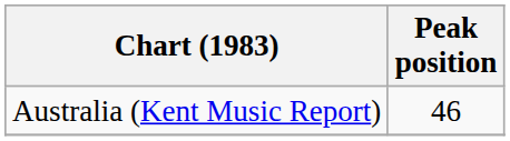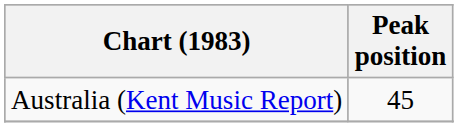 <table class="wikitable sortable">
 <tr>
 <th>Chart (1983)</th>
 <th>Peak<br>position</th>
 </tr>
 <tr>
 <td>Australia (<a href='#'>Kent Music Report</a>)</td>
-<td align="center">46</td>
+<td align="center">45</td>
 </tr>
 <tr>
 </tr>
 <tr>
 </tr>
 </table>
